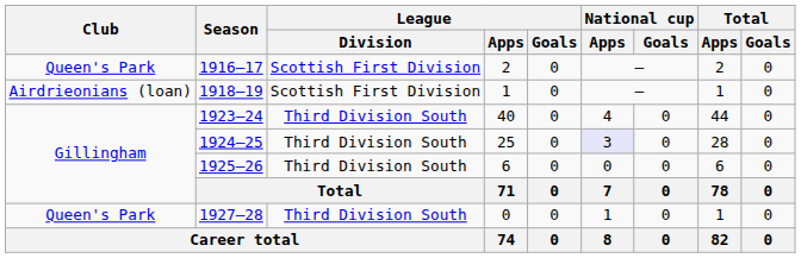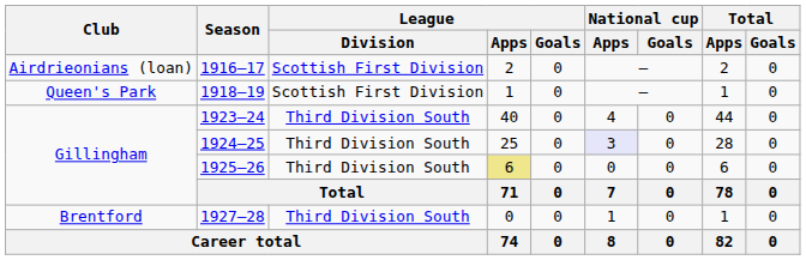 <table class="wikitable" style="text-align: center;">
 <tr>
 <th rowspan="2">Club</th>
 <th rowspan="2">Season</th>
 <th colspan="3">League</th>
 <th colspan="2">National cup</th>
 <th colspan="2">Total</th>
 </tr>
 <tr>
 <th>Division</th>
 <th>Apps</th>
 <th>Goals</th>
 <th>Apps</th>
 <th>Goals</th>
 <th>Apps</th>
 <th>Goals</th>
 </tr>
 <tr>
-<td><a href='#'>Queen's Park</a></td>
+<td><a href='#'>Airdrieonians</a> (loan)</td>
 <td><a href='#'>1916–17</a></td>
 <td><a href='#'>Scottish First Division</a></td>
 <td>2</td>
 <td>0</td>
 <td colspan="2">—</td>
 <td>2</td>
 <td>0</td>
 </tr>
 <tr>
-<td><a href='#'>Airdrieonians</a> (loan)</td>
+<td><a href='#'>Queen's Park</a></td>
 <td><a href='#'>1918–19</a></td>
 <td>Scottish First Division</td>
 <td>1</td>
 <td>0</td>
 <td colspan="2">—</td>
 <td>1</td>
 <td>0</td>
 </tr>
 <tr>
 <td rowspan="4"><a href='#'>Gillingham</a></td>
 <td><a href='#'>1923–24</a></td>
 <td><a href='#'>Third Division South</a></td>
 <td>40</td>
 <td>0</td>
 <td>4</td>
 <td>0</td>
 <td>44</td>
 <td>0</td>
 </tr>
 <tr>
 <td><a href='#'>1924–25</a></td>
 <td>Third Division South</td>
 <td>25</td>
 <td>0</td>
 <td style="background: lavender;">3</td>
 <td>0</td>
 <td>28</td>
 <td>0</td>
 </tr>
 <tr>
 <td><a href='#'>1925–26</a></td>
 <td>Third Division South</td>
-<td>6</td>
+<td style="background: khaki;">6</td>
 <td>0</td>
 <td>0</td>
 <td>0</td>
 <td>6</td>
 <td>0</td>
 </tr>
 <tr>
 <th colspan="2">Total</th>
 <th>71</th>
 <th>0</th>
 <th>7</th>
 <th>0</th>
 <th>78</th>
 <th>0</th>
 </tr>
 <tr>
-<td><a href='#'>Queen's Park</a></td>
+<td><a href='#'>Brentford</a></td>
 <td><a href='#'>1927–28</a></td>
 <td><a href='#'>Third Division South</a></td>
 <td>0</td>
 <td>0</td>
 <td>1</td>
 <td>0</td>
 <td>1</td>
 <td>0</td>
 </tr>
 <tr>
 <th colspan="3">Career total</th>
 <th>74</th>
 <th>0</th>
 <th>8</th>
 <th>0</th>
 <th>82</th>
 <th>0</th>
 </tr>
 </table>
